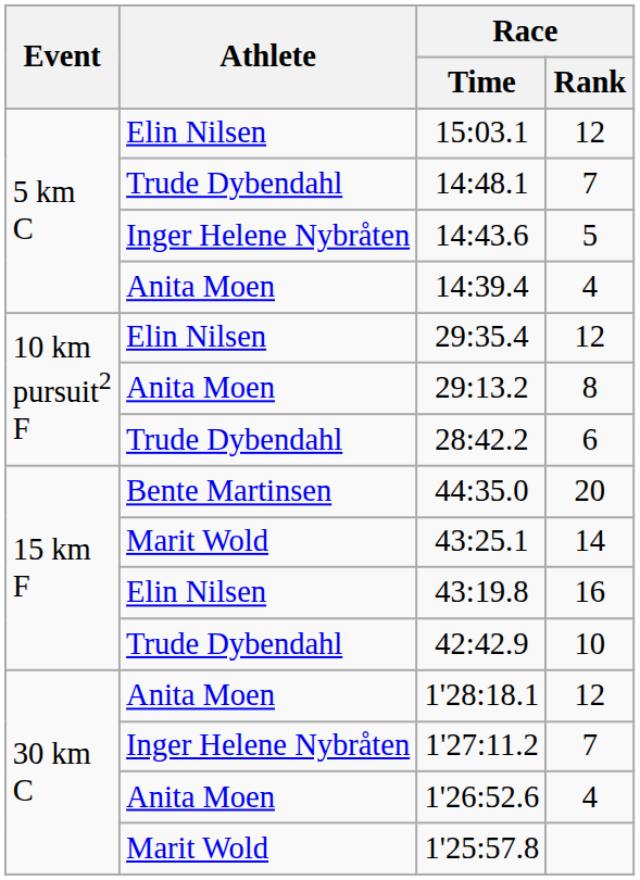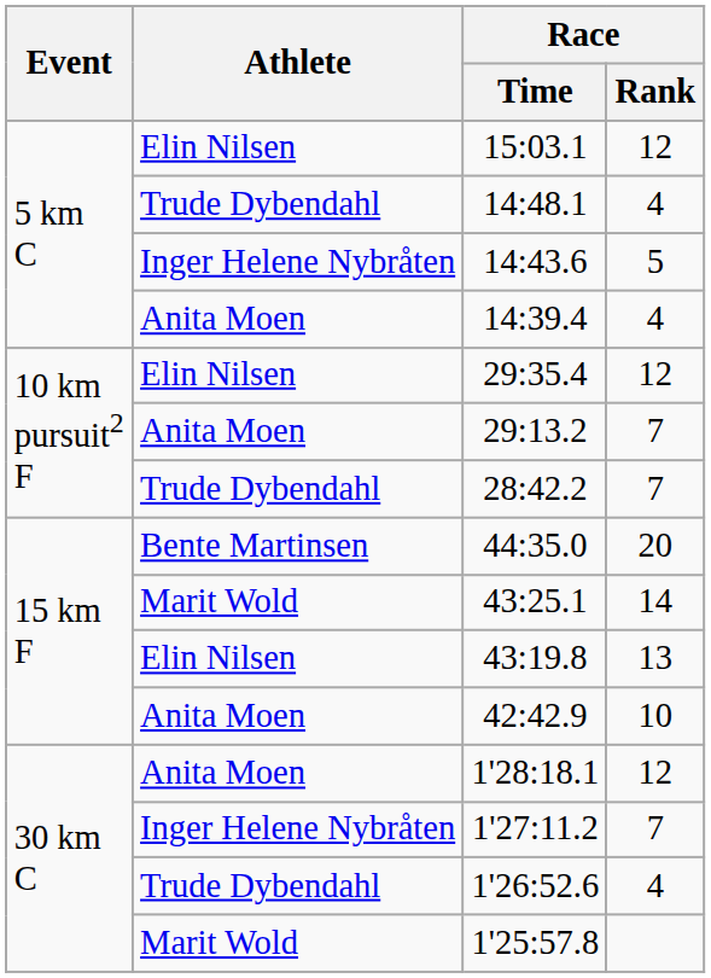 <table class="wikitable" style="font-size:90%">
 <tr>
 <th rowspan=2>Event</th>
 <th rowspan=2>Athlete</th>
 <th colspan=2>Race</th>
 </tr>
 <tr>
 <th>Time</th>
 <th>Rank</th>
 </tr>
 <tr>
 <td rowspan=4>5 km <br> C</td>
 <td><a href='#'>Elin Nilsen</a></td>
 <td align=center>15:03.1</td>
 <td align=center>12</td>
 </tr>
 <tr>
 <td><a href='#'>Trude Dybendahl</a></td>
 <td align=center>14:48.1</td>
-<td align=center>7</td>
+<td align=center>4</td>
 </tr>
 <tr>
 <td><a href='#'>Inger Helene Nybråten</a></td>
 <td align=center>14:43.6</td>
 <td align=center>5</td>
 </tr>
 <tr>
 <td><a href='#'>Anita Moen</a></td>
 <td align=center>14:39.4</td>
 <td align=center>4</td>
 </tr>
 <tr>
 <td rowspan=3>10 km <br> pursuit<sup>2</sup> <br> F</td>
 <td><a href='#'>Elin Nilsen</a></td>
 <td align=center>29:35.4</td>
 <td align=center>12</td>
 </tr>
 <tr>
 <td><a href='#'>Anita Moen</a></td>
 <td align=center>29:13.2</td>
-<td align=center>8</td>
+<td align=center>7</td>
 </tr>
 <tr>
 <td><a href='#'>Trude Dybendahl</a></td>
 <td align=center>28:42.2</td>
-<td align=center>6</td>
+<td align=center>7</td>
 </tr>
 <tr>
 <td rowspan=4>15 km <br> F</td>
 <td><a href='#'>Bente Martinsen</a></td>
 <td align=center>44:35.0</td>
 <td align=center>20</td>
 </tr>
 <tr>
 <td><a href='#'>Marit Wold</a></td>
 <td align=center>43:25.1</td>
 <td align=center>14</td>
 </tr>
 <tr>
 <td><a href='#'>Elin Nilsen</a></td>
 <td align=center>43:19.8</td>
-<td align=center>16</td>
+<td align=center>13</td>
 </tr>
 <tr>
-<td><a href='#'>Trude Dybendahl</a></td>
+<td><a href='#'>Anita Moen</a></td>
 <td align=center>42:42.9</td>
 <td align=center>10</td>
 </tr>
 <tr>
 <td rowspan=4>30 km <br> C</td>
 <td><a href='#'>Anita Moen</a></td>
 <td align=center>1'28:18.1</td>
 <td align=center>12</td>
 </tr>
 <tr>
 <td><a href='#'>Inger Helene Nybråten</a></td>
 <td align=center>1'27:11.2</td>
 <td align=center>7</td>
 </tr>
 <tr>
-<td><a href='#'>Anita Moen</a></td>
+<td><a href='#'>Trude Dybendahl</a></td>
 <td align=center>1'26:52.6</td>
 <td align=center>4</td>
 </tr>
 <tr>
 <td><a href='#'>Marit Wold</a></td>
 <td align=center>1'25:57.8</td>
 <td align=center></td>
 </tr>
 </table>
